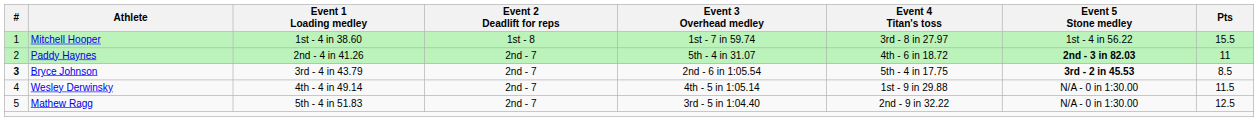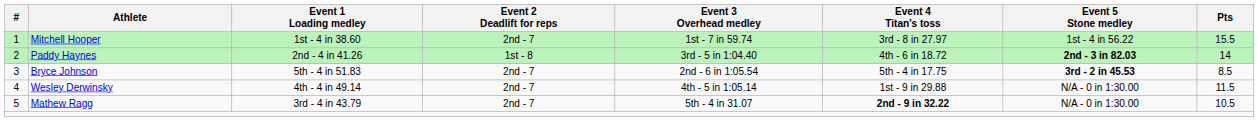 <table class="wikitable sortable" style="text-align:center;width: 100%;">
 <tr>
 <th scope="col">#</th>
 <th scope="col">Athlete</th>
 <th scope="col">Event 1<br>Loading medley</th>
 <th scope="col">Event 2<br>Deadlift for reps</th>
 <th scope="col">Event 3<br>Overhead medley</th>
 <th scope="col">Event 4<br>Titan's toss</th>
 <th scope="col">Event 5<br>Stone medley</th>
 <th scope="col">Pts</th>
 </tr>
 <tr bgcolor=bbf3bb>
 <td>1</td>
 <td align="left"> <a href='#'>Mitchell Hooper</a></td>
 <td>1st - 4 in 38.60</td>
-<td>1st - 8</td>
+<td>2nd - 7</td>
 <td>1st - 7 in 59.74</td>
 <td>3rd - 8 in 27.97</td>
 <td>1st - 4 in 56.22</td>
 <td>15.5</td>
 </tr>
 <tr bgcolor=bbf3bb>
 <td>2</td>
 <td align="left"> <a href='#'>Paddy Haynes</a></td>
 <td>2nd - 4 in 41.26</td>
-<td>2nd - 7</td>
-<td>5th - 4 in 31.07</td>
+<td>1st - 8</td>
+<td>3rd - 5 in 1:04.40</td>
 <td>4th - 6 in 18.72</td>
 <td><strong>2nd - 3 in 82.03</strong></td>
-<td>11</td>
+<td>14</td>
 </tr>
 <tr>
-<td><strong>3</strong></td>
+<td>3</td>
 <td align="left"> <a href='#'>Bryce Johnson</a></td>
-<td>3rd - 4 in 43.79</td>
+<td>5th - 4 in 51.83</td>
 <td>2nd - 7</td>
 <td>2nd - 6 in 1:05.54</td>
 <td>5th - 4 in 17.75</td>
 <td><strong>3rd - 2 in 45.53</strong></td>
 <td>8.5</td>
 </tr>
 <tr>
 <td>4</td>
 <td align="left"> <a href='#'>Wesley Derwinsky</a></td>
 <td>4th - 4 in 49.14</td>
 <td>2nd - 7</td>
 <td>4th - 5 in 1:05.14</td>
 <td>1st - 9 in 29.88</td>
 <td>N/A - 0 in 1:30.00</td>
 <td>11.5</td>
 </tr>
 <tr>
 <td>5</td>
 <td align="left"> <a href='#'>Mathew Ragg</a></td>
-<td>5th - 4 in 51.83</td>
+<td>3rd - 4 in 43.79</td>
 <td>2nd - 7</td>
-<td>3rd - 5 in 1:04.40</td>
-<td>2nd - 9 in 32.22</td>
+<td>5th - 4 in 31.07</td>
+<td><strong>2nd - 9 in 32.22</strong></td>
 <td>N/A - 0 in 1:30.00</td>
-<td>12.5</td>
+<td>10.5</td>
 </tr>
 <tr class="sortbottom">
 <td colspan="8"></td>
 </tr>
 </table>
